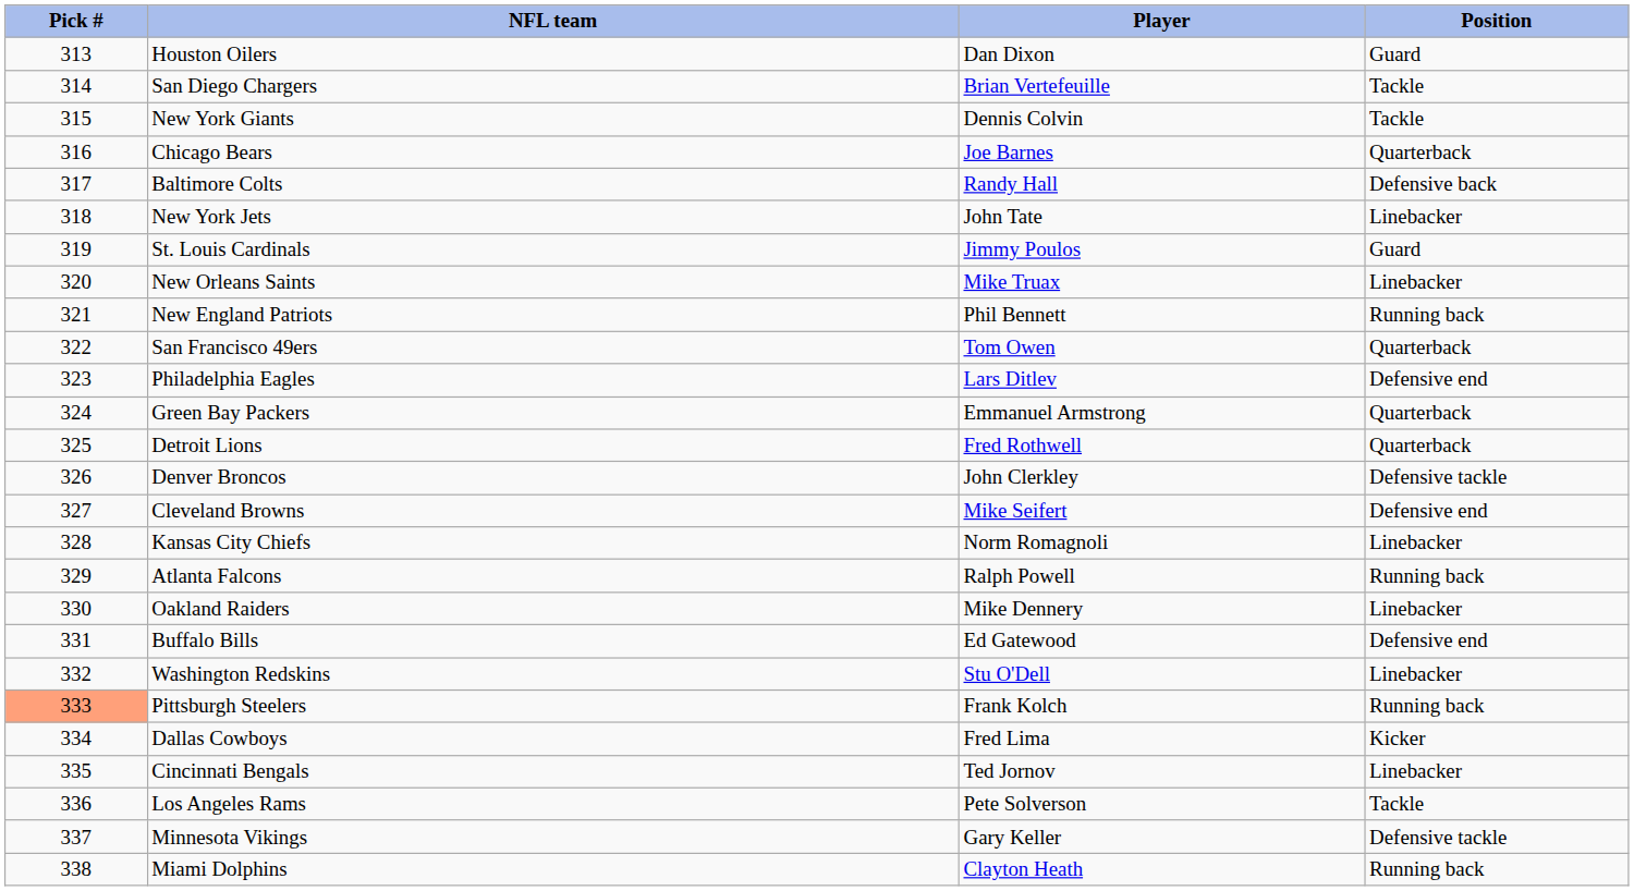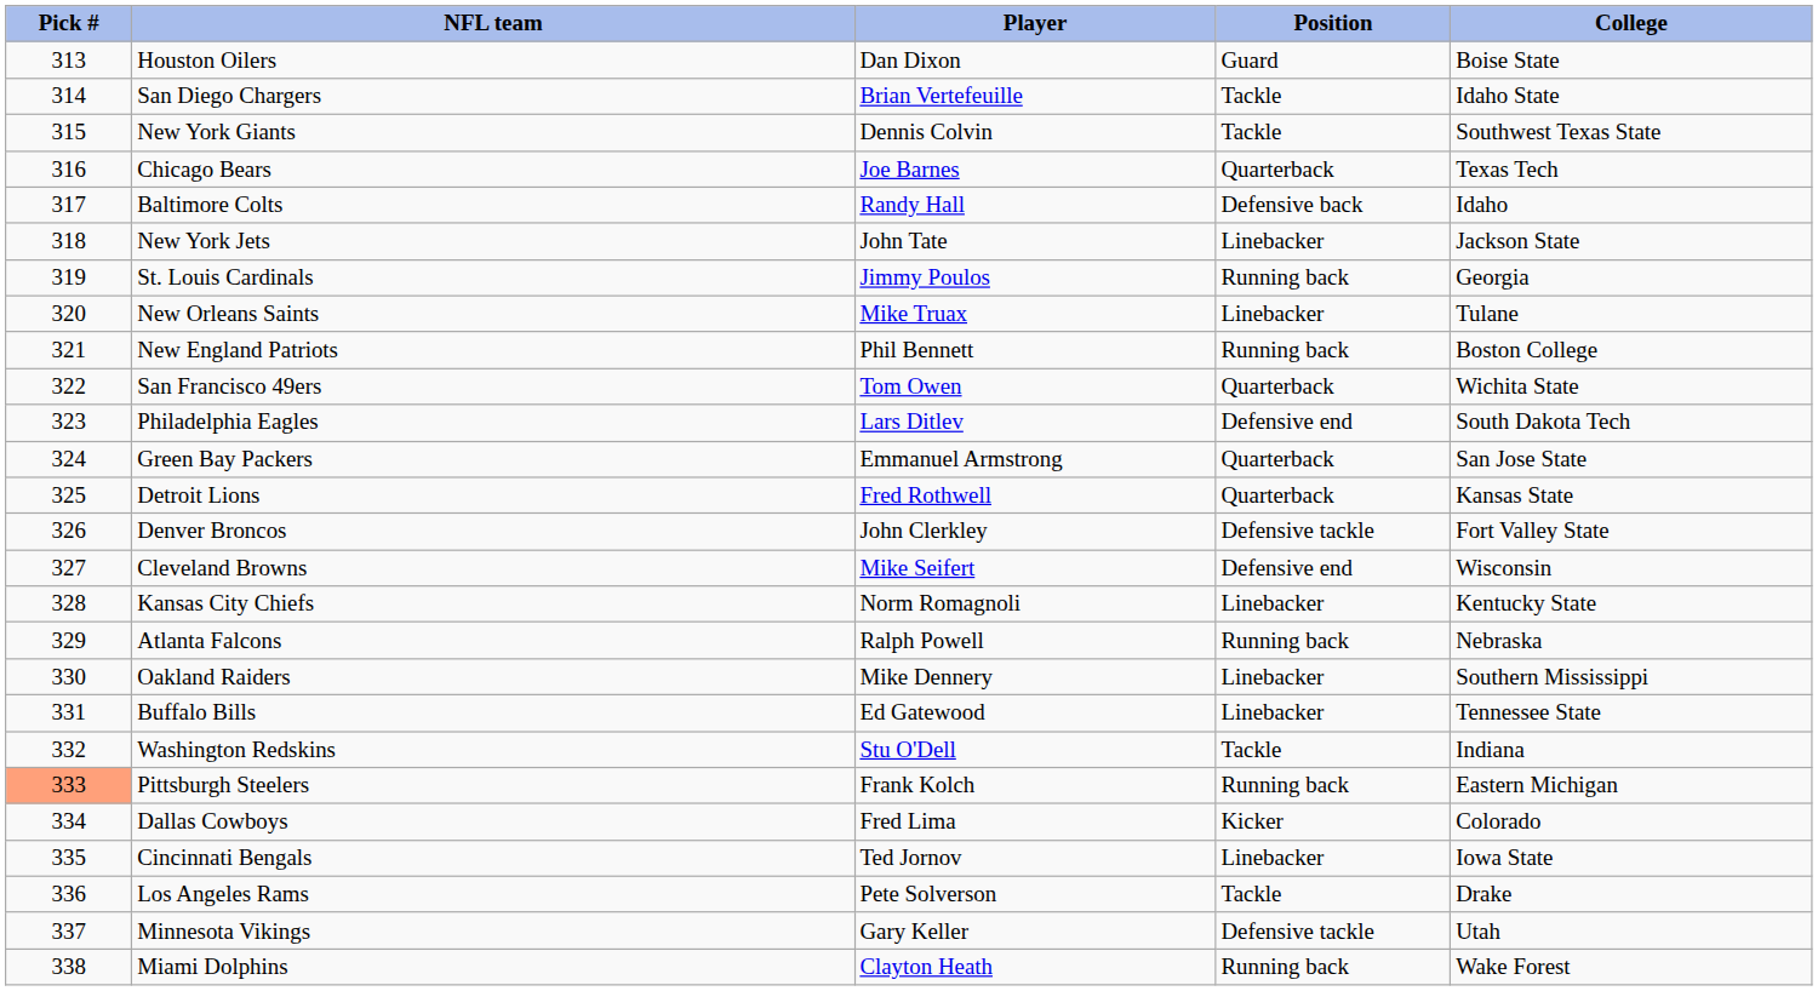 <table class="wikitable sortable sortable" style="width: 100%">
 <tr>
 <th style="background:#A8BDEC;" width=7%>Pick #</th>
 <th width=40% style="background:#A8BDEC;">NFL team</th>
 <th width=20% style="background:#A8BDEC;">Player</th>
 <th width=13% style="background:#A8BDEC;">Position</th>
+<th style="background:#A8BDEC;">College</th>
 </tr>
 <tr>
 <td align=center>313</td>
 <td>Houston Oilers</td>
 <td>Dan Dixon</td>
 <td>Guard</td>
+<td>Boise State</td>
 </tr>
 <tr>
 <td align=center>314</td>
 <td>San Diego Chargers</td>
 <td><a href='#'>Brian Vertefeuille</a></td>
 <td>Tackle</td>
+<td>Idaho State</td>
 </tr>
 <tr>
 <td align=center>315</td>
 <td>New York Giants</td>
 <td>Dennis Colvin</td>
 <td>Tackle</td>
+<td>Southwest Texas State</td>
 </tr>
 <tr>
 <td align=center>316</td>
 <td>Chicago Bears</td>
 <td><a href='#'>Joe Barnes</a></td>
 <td>Quarterback</td>
+<td>Texas Tech</td>
 </tr>
 <tr>
 <td align=center>317</td>
 <td>Baltimore Colts</td>
 <td><a href='#'>Randy Hall</a></td>
 <td>Defensive back</td>
+<td>Idaho</td>
 </tr>
 <tr>
 <td align=center>318</td>
 <td>New York Jets</td>
 <td>John Tate</td>
 <td>Linebacker</td>
+<td>Jackson State</td>
 </tr>
 <tr>
 <td align=center>319</td>
 <td>St. Louis Cardinals</td>
 <td><a href='#'>Jimmy Poulos</a></td>
-<td>Guard</td>
+<td>Running back</td>
+<td>Georgia</td>
 </tr>
 <tr>
 <td align=center>320</td>
 <td>New Orleans Saints</td>
 <td><a href='#'>Mike Truax</a></td>
 <td>Linebacker</td>
+<td>Tulane</td>
 </tr>
 <tr>
 <td align=center>321</td>
 <td>New England Patriots</td>
 <td>Phil Bennett</td>
 <td>Running back</td>
+<td>Boston College</td>
 </tr>
 <tr>
 <td align=center>322</td>
 <td>San Francisco 49ers</td>
 <td><a href='#'>Tom Owen</a></td>
 <td>Quarterback</td>
+<td>Wichita State</td>
 </tr>
 <tr>
 <td align=center>323</td>
 <td>Philadelphia Eagles</td>
 <td><a href='#'>Lars Ditlev</a></td>
 <td>Defensive end</td>
+<td>South Dakota Tech</td>
 </tr>
 <tr>
 <td align=center>324</td>
 <td>Green Bay Packers</td>
 <td>Emmanuel Armstrong</td>
 <td>Quarterback</td>
+<td>San Jose State</td>
 </tr>
 <tr>
 <td align=center>325</td>
 <td>Detroit Lions</td>
 <td><a href='#'>Fred Rothwell</a></td>
 <td>Quarterback</td>
+<td>Kansas State</td>
 </tr>
 <tr>
 <td align=center>326</td>
 <td>Denver Broncos</td>
 <td>John Clerkley</td>
 <td>Defensive tackle</td>
+<td>Fort Valley State</td>
 </tr>
 <tr>
 <td align=center>327</td>
 <td>Cleveland Browns</td>
 <td><a href='#'>Mike Seifert</a></td>
 <td>Defensive end</td>
+<td>Wisconsin</td>
 </tr>
 <tr>
 <td align=center>328</td>
 <td>Kansas City Chiefs</td>
 <td>Norm Romagnoli</td>
 <td>Linebacker</td>
+<td>Kentucky State</td>
 </tr>
 <tr>
 <td align=center>329</td>
 <td>Atlanta Falcons</td>
 <td>Ralph Powell</td>
 <td>Running back</td>
+<td>Nebraska</td>
 </tr>
 <tr>
 <td align=center>330</td>
 <td>Oakland Raiders</td>
 <td>Mike Dennery</td>
 <td>Linebacker</td>
+<td>Southern Mississippi</td>
 </tr>
 <tr>
 <td align=center>331</td>
 <td>Buffalo Bills</td>
 <td>Ed Gatewood</td>
-<td>Defensive end</td>
+<td>Linebacker</td>
+<td>Tennessee State</td>
 </tr>
 <tr>
 <td align=center>332</td>
 <td>Washington Redskins</td>
 <td><a href='#'>Stu O'Dell</a></td>
-<td>Linebacker</td>
+<td>Tackle</td>
+<td>Indiana</td>
 </tr>
 <tr>
 <td align=center style="background: lightsalmon;">333</td>
 <td>Pittsburgh Steelers</td>
 <td>Frank Kolch</td>
 <td>Running back</td>
+<td>Eastern Michigan</td>
 </tr>
 <tr>
 <td align=center>334</td>
 <td>Dallas Cowboys</td>
 <td>Fred Lima</td>
 <td>Kicker</td>
+<td>Colorado</td>
 </tr>
 <tr>
 <td align=center>335</td>
 <td>Cincinnati Bengals</td>
 <td>Ted Jornov</td>
 <td>Linebacker</td>
+<td>Iowa State</td>
 </tr>
 <tr>
 <td align=center>336</td>
 <td>Los Angeles Rams</td>
 <td>Pete Solverson</td>
 <td>Tackle</td>
+<td>Drake</td>
 </tr>
 <tr>
 <td align=center>337</td>
 <td>Minnesota Vikings</td>
 <td>Gary Keller</td>
 <td>Defensive tackle</td>
+<td>Utah</td>
 </tr>
 <tr>
 <td align=center>338</td>
 <td>Miami Dolphins</td>
 <td><a href='#'>Clayton Heath</a></td>
 <td>Running back</td>
+<td>Wake Forest</td>
 </tr>
 </table>
